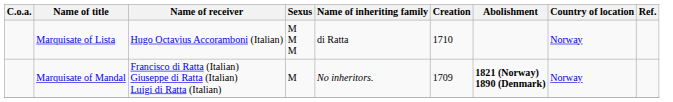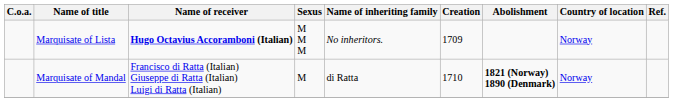 <table class="wikitable sortable">
 <tr>
 <th>C.o.a.</th>
 <th>Name of title</th>
 <th>Name of receiver</th>
 <th>Sexus</th>
 <th>Name of inheriting family</th>
 <th>Creation</th>
 <th>Abolishment</th>
 <th>Country of location</th>
 <th>Ref.</th>
 </tr>
 <tr>
 <td></td>
 <td><a href='#'>Marquisate of Lista</a></td>
-<td><a href='#'>Hugo Octavius Accoramboni</a> (Italian)</td>
+<td><strong><a href='#'>Hugo Octavius Accoramboni</a> (Italian)</strong></td>
 <td>M<br>M<br>M</td>
-<td>di Ratta</td>
-<td>1710</td>
+<td><em>No inheritors.</em></td>
+<td>1709</td>
 <td></td>
 <td><a href='#'>Norway</a></td>
 <td></td>
 </tr>
 <tr>
 <td></td>
 <td><a href='#'>Marquisate of Mandal</a></td>
 <td><a href='#'>Francisco di Ratta</a> (Italian)<br><a href='#'>Giuseppe di Ratta</a> (Italian)<br><a href='#'>Luigi di Ratta</a> (Italian)</td>
 <td>M</td>
-<td><em>No inheritors.</em></td>
-<td>1709</td>
+<td>di Ratta</td>
+<td>1710</td>
 <td><strong>1821 (Norway)<br>1890 (Denmark)</strong></td>
 <td><a href='#'>Norway</a></td>
 <td></td>
 </tr>
 <tr>
 </tr>
 </table>
